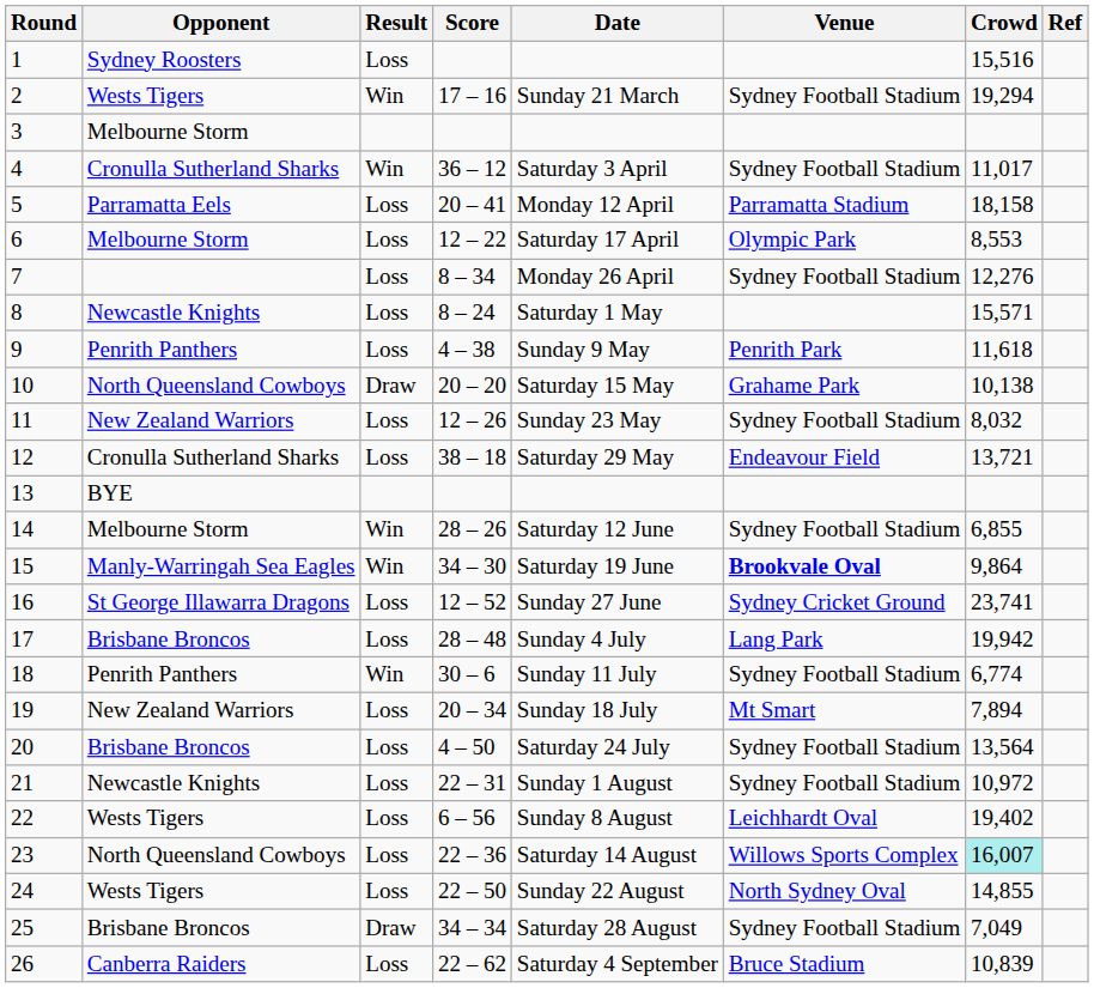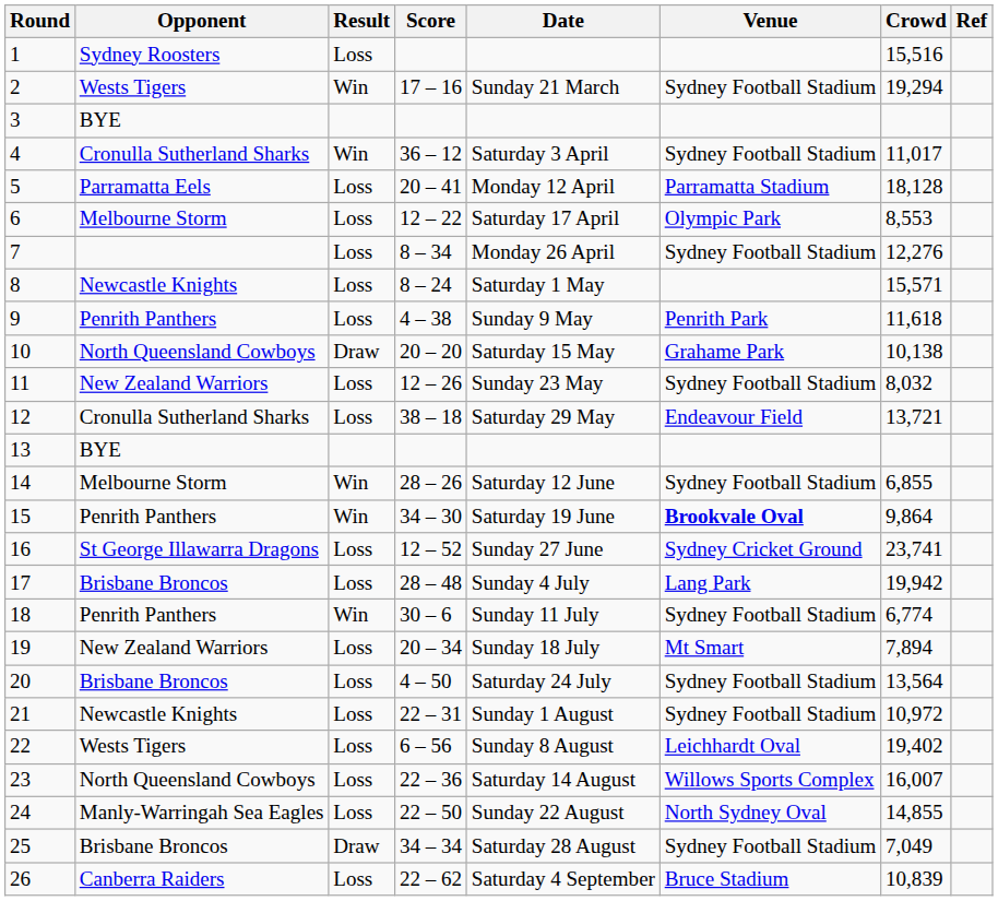 <table class="wikitable" style="text-align:left;">
 <tr>
 <th>Round</th>
 <th>Opponent</th>
 <th>Result</th>
 <th>Score</th>
 <th>Date</th>
 <th>Venue</th>
 <th>Crowd</th>
 <th>Ref</th>
 </tr>
 <tr>
 <td>1</td>
 <td> <a href='#'>Sydney Roosters</a></td>
 <td>Loss</td>
 <td></td>
 <td></td>
 <td></td>
 <td>15,516</td>
 <td></td>
 </tr>
 <tr>
 <td>2</td>
 <td> <a href='#'>Wests Tigers</a></td>
 <td>Win</td>
 <td>17 – 16</td>
 <td>Sunday 21 March</td>
 <td>Sydney Football Stadium</td>
 <td>19,294</td>
 <td></td>
 </tr>
 <tr>
 <td>3</td>
-<td> Melbourne Storm</td>
+<td>BYE</td>
 <td></td>
 <td></td>
 <td></td>
 <td></td>
 <td></td>
 <td></td>
 </tr>
 <tr>
 <td>4</td>
 <td> <a href='#'>Cronulla Sutherland Sharks</a></td>
 <td>Win</td>
 <td>36 – 12</td>
 <td>Saturday 3 April</td>
 <td>Sydney Football Stadium</td>
 <td>11,017</td>
 <td></td>
 </tr>
 <tr>
 <td>5</td>
 <td> <a href='#'>Parramatta Eels</a></td>
 <td>Loss</td>
 <td>20 – 41</td>
 <td>Monday 12 April</td>
 <td><a href='#'>Parramatta Stadium</a></td>
-<td>18,158</td>
+<td>18,128</td>
 <td></td>
 </tr>
 <tr>
 <td>6</td>
 <td> <a href='#'>Melbourne Storm</a></td>
 <td>Loss</td>
 <td>12 – 22</td>
 <td>Saturday 17 April</td>
 <td><a href='#'>Olympic Park</a></td>
 <td>8,553</td>
 <td></td>
 </tr>
 <tr>
 <td>7</td>
 <td></td>
 <td>Loss</td>
 <td>8 – 34</td>
 <td>Monday 26 April</td>
 <td>Sydney Football Stadium</td>
 <td>12,276</td>
 <td></td>
 </tr>
 <tr>
 <td>8</td>
 <td> <a href='#'>Newcastle Knights</a></td>
 <td>Loss</td>
 <td>8 – 24</td>
 <td>Saturday 1 May</td>
 <td></td>
 <td>15,571</td>
 <td></td>
 </tr>
 <tr>
 <td>9</td>
 <td> <a href='#'>Penrith Panthers</a></td>
 <td>Loss</td>
 <td>4 – 38</td>
 <td>Sunday 9 May</td>
 <td><a href='#'>Penrith Park</a></td>
 <td>11,618</td>
 <td></td>
 </tr>
 <tr>
 <td>10</td>
 <td> <a href='#'>North Queensland Cowboys</a></td>
 <td>Draw</td>
 <td>20 – 20</td>
 <td>Saturday 15 May</td>
 <td><a href='#'>Grahame Park</a></td>
 <td>10,138</td>
 <td></td>
 </tr>
 <tr>
 <td>11</td>
 <td> <a href='#'>New Zealand Warriors</a></td>
 <td>Loss</td>
 <td>12 – 26</td>
 <td>Sunday 23 May</td>
 <td>Sydney Football Stadium</td>
 <td>8,032</td>
 <td></td>
 </tr>
 <tr>
 <td>12</td>
 <td> Cronulla Sutherland Sharks</td>
 <td>Loss</td>
 <td>38 – 18</td>
 <td>Saturday 29 May</td>
 <td><a href='#'>Endeavour Field</a></td>
 <td>13,721</td>
 <td></td>
 </tr>
 <tr>
 <td>13</td>
 <td>BYE</td>
 <td></td>
 <td></td>
 <td></td>
 <td></td>
 <td></td>
 <td></td>
 </tr>
 <tr>
 <td>14</td>
 <td> Melbourne Storm</td>
 <td>Win</td>
 <td>28 – 26</td>
 <td>Saturday 12 June</td>
 <td>Sydney Football Stadium</td>
 <td>6,855</td>
 <td></td>
 </tr>
 <tr>
 <td>15</td>
-<td> <a href='#'>Manly-Warringah Sea Eagles</a></td>
+<td> Penrith Panthers</td>
 <td>Win</td>
 <td>34 – 30</td>
 <td>Saturday 19 June</td>
 <td><strong><a href='#'>Brookvale Oval</a></strong></td>
 <td>9,864</td>
 <td></td>
 </tr>
 <tr>
 <td>16</td>
 <td> <a href='#'>St George Illawarra Dragons</a></td>
 <td>Loss</td>
 <td>12 – 52</td>
 <td>Sunday 27 June</td>
 <td><a href='#'>Sydney Cricket Ground</a></td>
 <td>23,741</td>
 <td></td>
 </tr>
 <tr>
 <td>17</td>
 <td> <a href='#'>Brisbane Broncos</a></td>
 <td>Loss</td>
 <td>28 – 48</td>
 <td>Sunday 4 July</td>
 <td><a href='#'>Lang Park</a></td>
 <td>19,942</td>
 <td></td>
 </tr>
 <tr>
 <td>18</td>
 <td> Penrith Panthers</td>
 <td>Win</td>
 <td>30 – 6</td>
 <td>Sunday 11 July</td>
 <td>Sydney Football Stadium</td>
 <td>6,774</td>
 <td></td>
 </tr>
 <tr>
 <td>19</td>
 <td> New Zealand Warriors</td>
 <td>Loss</td>
 <td>20 – 34</td>
 <td>Sunday 18 July</td>
 <td><a href='#'>Mt Smart</a></td>
 <td>7,894</td>
 <td></td>
 </tr>
 <tr>
 <td>20</td>
 <td> <a href='#'>Brisbane Broncos</a></td>
 <td>Loss</td>
 <td>4 – 50</td>
 <td>Saturday 24 July</td>
 <td>Sydney Football Stadium</td>
 <td>13,564</td>
 <td></td>
 </tr>
 <tr>
 <td>21</td>
 <td> Newcastle Knights</td>
 <td>Loss</td>
 <td>22 – 31</td>
 <td>Sunday 1 August</td>
 <td>Sydney Football Stadium</td>
 <td>10,972</td>
 <td></td>
 </tr>
 <tr>
 <td>22</td>
 <td> Wests Tigers</td>
 <td>Loss</td>
 <td>6 – 56</td>
 <td>Sunday 8 August</td>
 <td><a href='#'>Leichhardt Oval</a></td>
 <td>19,402</td>
 <td></td>
 </tr>
 <tr>
 <td>23</td>
 <td> North Queensland Cowboys</td>
 <td>Loss</td>
 <td>22 – 36</td>
 <td>Saturday 14 August</td>
 <td><a href='#'>Willows Sports Complex</a></td>
-<td style="background: paleturquoise;">16,007</td>
+<td>16,007</td>
 <td></td>
 </tr>
 <tr>
 <td>24</td>
-<td> Wests Tigers</td>
+<td> Manly-Warringah Sea Eagles</td>
 <td>Loss</td>
 <td>22 – 50</td>
 <td>Sunday 22 August</td>
 <td><a href='#'>North Sydney Oval</a></td>
 <td>14,855</td>
 <td></td>
 </tr>
 <tr>
 <td>25</td>
 <td> Brisbane Broncos</td>
 <td>Draw</td>
 <td>34 – 34</td>
 <td>Saturday 28 August</td>
 <td>Sydney Football Stadium</td>
 <td>7,049</td>
 <td></td>
 </tr>
 <tr>
 <td>26</td>
 <td> <a href='#'>Canberra Raiders</a></td>
 <td>Loss</td>
 <td>22 – 62</td>
 <td>Saturday 4 September</td>
 <td><a href='#'>Bruce Stadium</a></td>
 <td>10,839</td>
 <td></td>
 </tr>
 </table>
